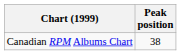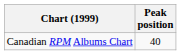 <table class="wikitable sortable">
 <tr>
 <th>Chart (1999)</th>
 <th>Peak<br>position</th>
 </tr>
 <tr>
 <td>Canadian <em><a href='#'>RPM</a></em> <a href='#'>Albums Chart</a></td>
-<td style="text-align:center;">38</td>
+<td style="text-align:center;">40</td>
 </tr>
 </table>
